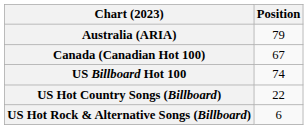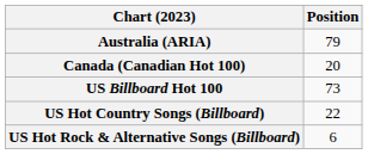 <table class="wikitable sortable plainrowheaders" style="text-align:center">
 <tr>
 <th scope="col">Chart (2023)</th>
 <th scope="col">Position</th>
 </tr>
 <tr>
 <th scope="row">Australia (ARIA)</th>
 <td>79</td>
 </tr>
 <tr>
 <th scope="row">Canada (Canadian Hot 100)</th>
-<td>67</td>
+<td>20</td>
 </tr>
 <tr>
 <th scope="row">US <em>Billboard</em> Hot 100</th>
-<td>74</td>
+<td>73</td>
 </tr>
 <tr>
 <th scope="row">US Hot Country Songs (<em>Billboard</em>)</th>
 <td>22</td>
 </tr>
 <tr>
 <th scope="row">US Hot Rock & Alternative Songs (<em>Billboard</em>)</th>
 <td>6</td>
 </tr>
 </table>
